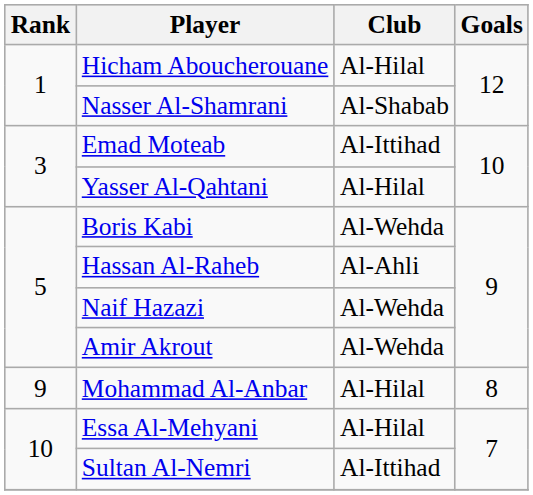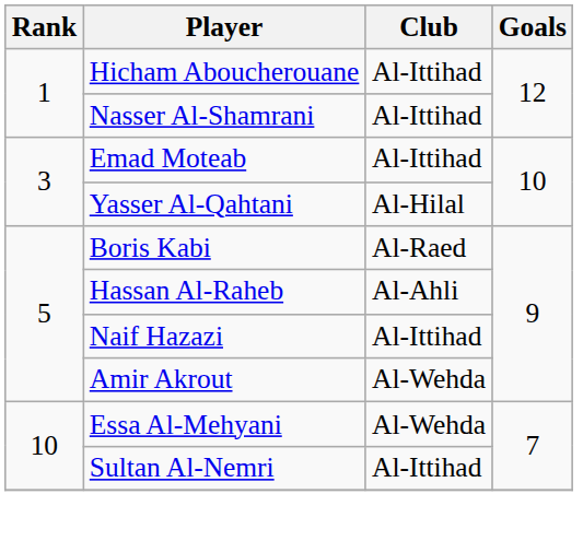 <table class="wikitable" style="text-align:center">
 <tr>
 <th>Rank</th>
 <th>Player</th>
 <th>Club</th>
 <th>Goals</th>
 </tr>
 <tr>
 <td rowspan=2>1</td>
 <td align="left"> <a href='#'>Hicham Aboucherouane</a></td>
-<td align="left">Al-Hilal</td>
+<td align="left">Al-Ittihad</td>
 <td rowspan=2>12</td>
 </tr>
 <tr>
 <td align="left"> <a href='#'>Nasser Al-Shamrani</a></td>
-<td align="left">Al-Shabab</td>
+<td align="left">Al-Ittihad</td>
 </tr>
 <tr>
 <td rowspan=2>3</td>
 <td align="left"> <a href='#'>Emad Moteab</a></td>
 <td align="left">Al-Ittihad</td>
 <td rowspan=2>10</td>
 </tr>
 <tr>
 <td align="left"> <a href='#'>Yasser Al-Qahtani</a></td>
 <td align="left">Al-Hilal</td>
 </tr>
 <tr>
 <td rowspan=4>5</td>
 <td align="left"> <a href='#'>Boris Kabi</a></td>
-<td align="left">Al-Wehda</td>
+<td align="left">Al-Raed</td>
 <td rowspan=4>9</td>
 </tr>
 <tr>
 <td align="left"> <a href='#'>Hassan Al-Raheb</a></td>
 <td align="left">Al-Ahli</td>
 </tr>
 <tr>
 <td align="left"> <a href='#'>Naif Hazazi</a></td>
-<td align="left">Al-Wehda</td>
+<td align="left">Al-Ittihad</td>
 </tr>
 <tr>
 <td align="left"> <a href='#'>Amir Akrout</a></td>
 <td align="left">Al-Wehda</td>
 </tr>
 <tr>
-<td>9</td>
-<td align="left"> <a href='#'>Mohammad Al-Anbar</a></td>
-<td align="left">Al-Hilal</td>
-<td>8</td>
-</tr>
-<tr>
 <td rowspan=2>10</td>
 <td align="left"> <a href='#'>Essa Al-Mehyani</a></td>
-<td align="left">Al-Hilal</td>
+<td align="left">Al-Wehda</td>
 <td rowspan=2>7</td>
 </tr>
 <tr>
 <td align="left"> <a href='#'>Sultan Al-Nemri</a></td>
 <td align="left">Al-Ittihad</td>
 </tr>
 <tr>
 </tr>
 </table>
